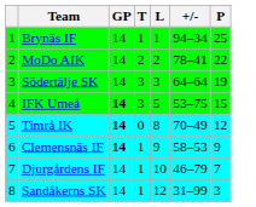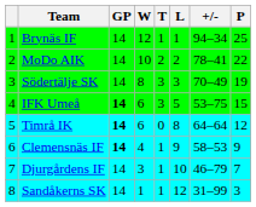 <table class="wikitable">
 <tr>
 <th></th>
 <th>Team</th>
 <th>GP</th>
+<th>W</th>
 <th>T</th>
 <th>L</th>
 <th>+/-</th>
 <th>P</th>
 </tr>
 <tr style="background:#00FF00">
 <td>1</td>
 <td><a href='#'>Brynäs IF</a></td>
 <td>14</td>
+<td>12</td>
 <td>1</td>
 <td>1</td>
 <td>94–34</td>
 <td>25</td>
 </tr>
 <tr style="background:#00FF00">
 <td>2</td>
 <td><a href='#'>MoDo AIK</a></td>
 <td>14</td>
+<td>10</td>
 <td>2</td>
 <td>2</td>
 <td>78–41</td>
 <td>22</td>
 </tr>
 <tr style="background:#00FF00">
 <td>3</td>
 <td><a href='#'>Södertälje SK</a></td>
 <td>14</td>
+<td>8</td>
 <td>3</td>
 <td>3</td>
-<td>64–64</td>
+<td>70–49</td>
 <td>19</td>
 </tr>
 <tr style="background:#00FF00">
 <td>4</td>
 <td><a href='#'>IFK Umeå</a></td>
 <td><strong>14</strong></td>
+<td>6</td>
 <td>3</td>
 <td>5</td>
 <td>53–75</td>
 <td>15</td>
 </tr>
 <tr style="background:#00FFFF">
 <td>5</td>
 <td><a href='#'>Timrå IK</a></td>
 <td><strong>14</strong></td>
+<td>6</td>
 <td>0</td>
 <td>8</td>
-<td>70–49</td>
+<td>64–64</td>
 <td>12</td>
 </tr>
 <tr style="background:#00FFFF">
 <td>6</td>
 <td><a href='#'>Clemensnäs IF</a></td>
 <td><strong>14</strong></td>
+<td>4</td>
 <td>1</td>
 <td>9</td>
 <td>58–53</td>
 <td>9</td>
 </tr>
 <tr style="background:#00FFFF">
 <td>7</td>
 <td><a href='#'>Djurgårdens IF</a></td>
 <td>14</td>
+<td>3</td>
 <td>1</td>
 <td>10</td>
 <td>46–79</td>
 <td>7</td>
 </tr>
 <tr style="background:#00FFFF">
 <td>8</td>
 <td><a href='#'>Sandåkerns SK</a></td>
 <td>14</td>
 <td>1</td>
+<td>1</td>
 <td>12</td>
 <td>31–99</td>
 <td>3</td>
 </tr>
 </table>
